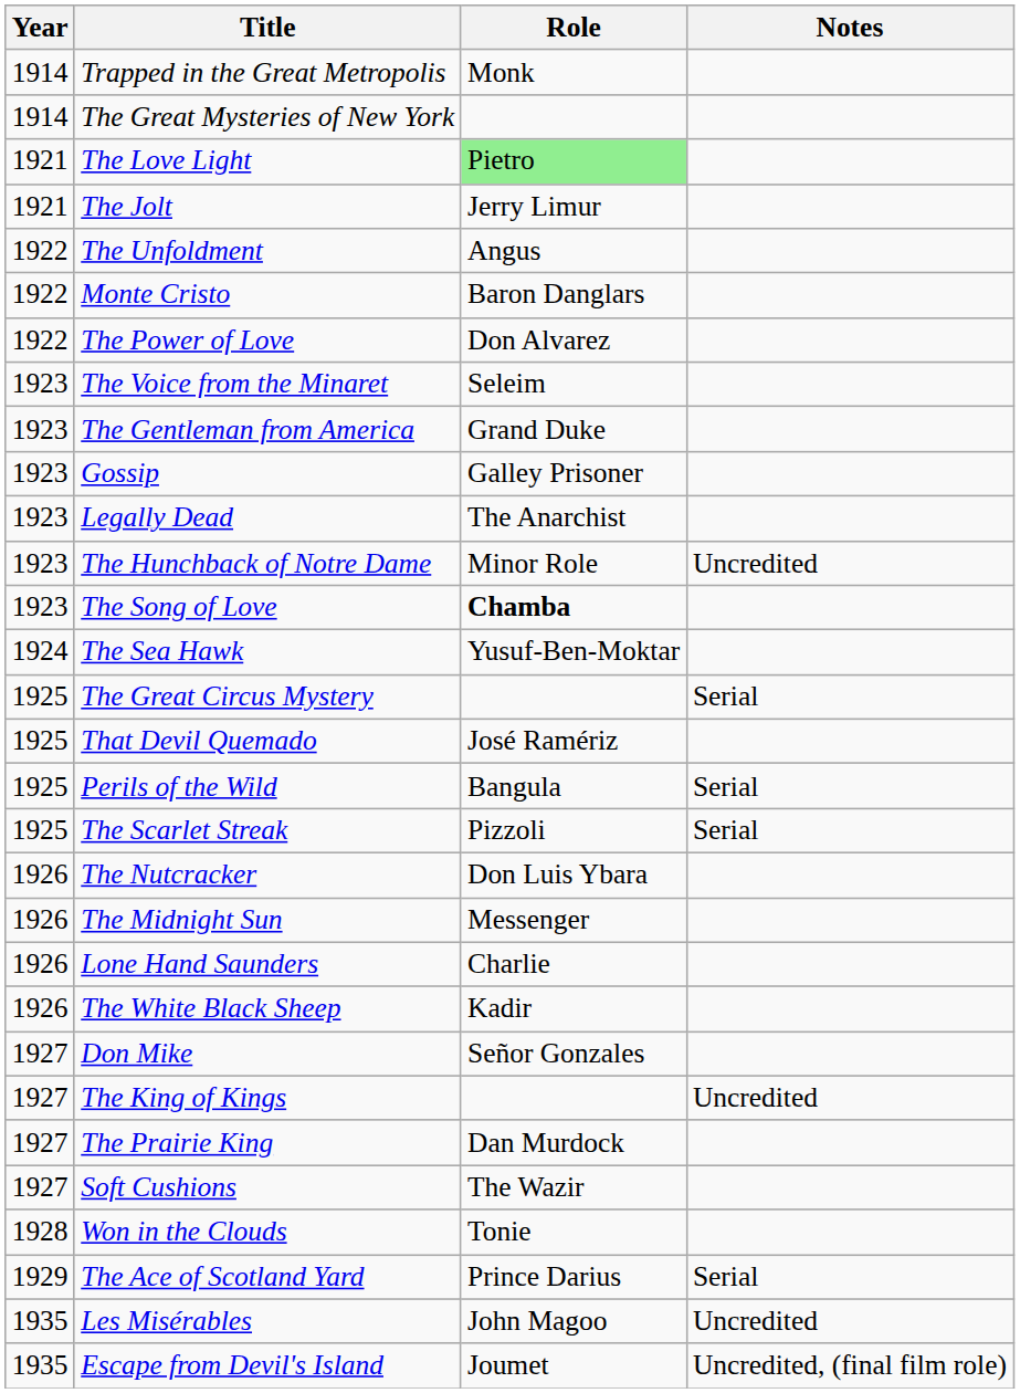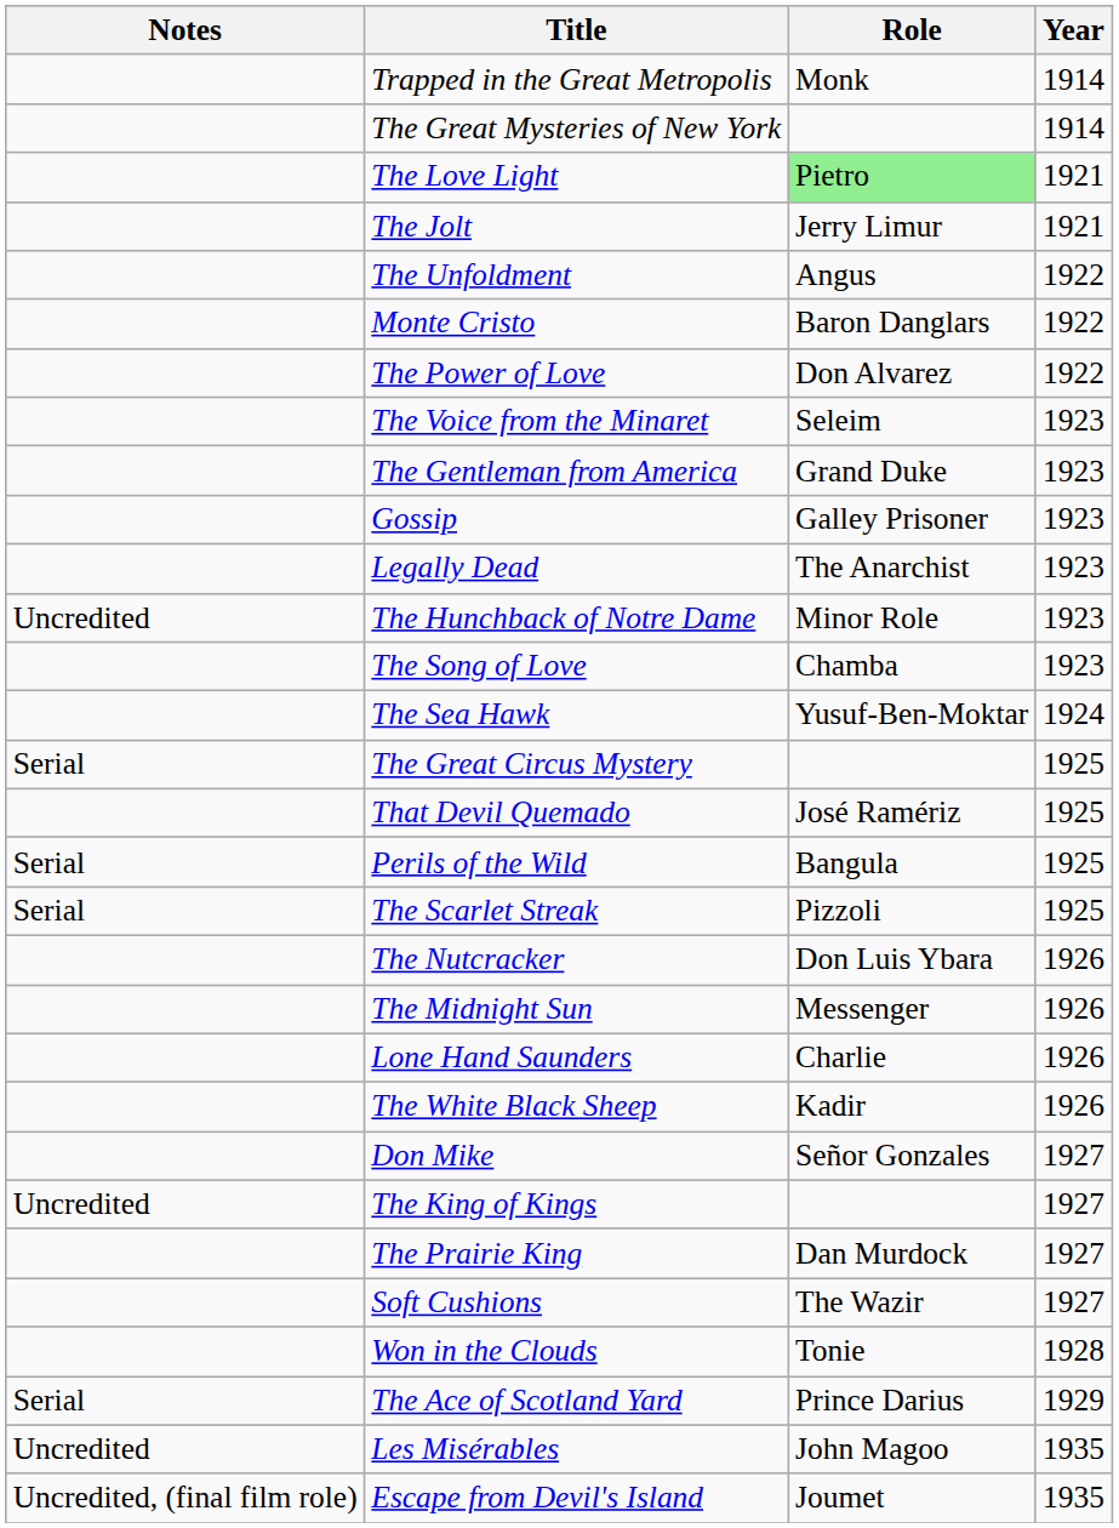 <table class="wikitable">
 <tr>
-<th>Year</th>
+<th>Notes</th>
 <th>Title</th>
 <th>Role</th>
-<th>Notes</th>
+<th>Year</th>
 </tr>
 <tr>
-<td>1914</td>
+<td></td>
 <td><em>Trapped in the Great Metropolis</em></td>
 <td>Monk</td>
-<td></td>
+<td>1914</td>
 </tr>
 <tr>
-<td>1914</td>
+<td></td>
 <td><em>The Great Mysteries of New York</em></td>
 <td></td>
-<td></td>
+<td>1914</td>
 </tr>
 <tr>
-<td>1921</td>
+<td></td>
 <td><em><a href='#'>The Love Light</a></em></td>
 <td style="background: lightgreen;">Pietro</td>
-<td></td>
+<td>1921</td>
 </tr>
 <tr>
-<td>1921</td>
+<td></td>
 <td><em><a href='#'>The Jolt</a></em></td>
 <td>Jerry Limur</td>
-<td></td>
+<td>1921</td>
 </tr>
 <tr>
-<td>1922</td>
+<td></td>
 <td><em><a href='#'>The Unfoldment</a></em></td>
 <td>Angus</td>
-<td></td>
+<td>1922</td>
 </tr>
 <tr>
-<td>1922</td>
+<td></td>
 <td><em><a href='#'>Monte Cristo</a></em></td>
 <td>Baron Danglars</td>
-<td></td>
+<td>1922</td>
 </tr>
 <tr>
-<td>1922</td>
+<td></td>
 <td><em><a href='#'>The Power of Love</a></em></td>
 <td>Don Alvarez</td>
-<td></td>
+<td>1922</td>
 </tr>
 <tr>
-<td>1923</td>
+<td></td>
 <td><em><a href='#'>The Voice from the Minaret</a></em></td>
 <td>Seleim</td>
-<td></td>
+<td>1923</td>
 </tr>
 <tr>
-<td>1923</td>
+<td></td>
 <td><em><a href='#'>The Gentleman from America</a></em></td>
 <td>Grand Duke</td>
-<td></td>
+<td>1923</td>
 </tr>
 <tr>
-<td>1923</td>
+<td></td>
 <td><em><a href='#'>Gossip</a></em></td>
 <td>Galley Prisoner</td>
-<td></td>
+<td>1923</td>
 </tr>
 <tr>
-<td>1923</td>
+<td></td>
 <td><em><a href='#'>Legally Dead</a></em></td>
 <td>The Anarchist</td>
-<td></td>
+<td>1923</td>
 </tr>
 <tr>
-<td>1923</td>
+<td>Uncredited</td>
 <td><em><a href='#'>The Hunchback of Notre Dame</a></em></td>
 <td>Minor Role</td>
-<td>Uncredited</td>
+<td>1923</td>
 </tr>
 <tr>
+<td></td>
+<td><em><a href='#'>The Song of Love</a></em></td>
+<td>Chamba</td>
 <td>1923</td>
-<td><em><a href='#'>The Song of Love</a></em></td>
-<td><strong>Chamba</strong></td>
-<td></td>
 </tr>
 <tr>
-<td>1924</td>
+<td></td>
 <td><em><a href='#'>The Sea Hawk</a></em></td>
 <td>Yusuf-Ben-Moktar</td>
-<td></td>
+<td>1924</td>
 </tr>
 <tr>
-<td>1925</td>
+<td>Serial</td>
 <td><em><a href='#'>The Great Circus Mystery</a></em></td>
 <td></td>
-<td>Serial</td>
+<td>1925</td>
 </tr>
 <tr>
-<td>1925</td>
+<td></td>
 <td><em><a href='#'>That Devil Quemado</a></em></td>
 <td>José Ramériz</td>
-<td></td>
+<td>1925</td>
 </tr>
 <tr>
-<td>1925</td>
+<td>Serial</td>
 <td><em><a href='#'>Perils of the Wild</a></em></td>
 <td>Bangula</td>
-<td>Serial</td>
+<td>1925</td>
 </tr>
 <tr>
-<td>1925</td>
+<td>Serial</td>
 <td><em><a href='#'>The Scarlet Streak</a></em></td>
 <td>Pizzoli</td>
-<td>Serial</td>
+<td>1925</td>
 </tr>
 <tr>
-<td>1926</td>
+<td></td>
 <td><em><a href='#'>The Nutcracker</a></em></td>
 <td>Don Luis Ybara</td>
-<td></td>
+<td>1926</td>
 </tr>
 <tr>
-<td>1926</td>
+<td></td>
 <td><em><a href='#'>The Midnight Sun</a></em></td>
 <td>Messenger</td>
-<td></td>
+<td>1926</td>
 </tr>
 <tr>
-<td>1926</td>
+<td></td>
 <td><em><a href='#'>Lone Hand Saunders</a></em></td>
 <td>Charlie</td>
-<td></td>
+<td>1926</td>
 </tr>
 <tr>
-<td>1926</td>
+<td></td>
 <td><em><a href='#'>The White Black Sheep</a></em></td>
 <td>Kadir</td>
-<td></td>
+<td>1926</td>
 </tr>
 <tr>
-<td>1927</td>
+<td></td>
 <td><em><a href='#'>Don Mike</a></em></td>
 <td>Señor Gonzales</td>
-<td></td>
+<td>1927</td>
 </tr>
 <tr>
-<td>1927</td>
+<td>Uncredited</td>
 <td><em><a href='#'>The King of Kings</a></em></td>
 <td></td>
-<td>Uncredited</td>
+<td>1927</td>
 </tr>
 <tr>
-<td>1927</td>
+<td></td>
 <td><em><a href='#'>The Prairie King</a></em></td>
 <td>Dan Murdock</td>
-<td></td>
+<td>1927</td>
 </tr>
 <tr>
-<td>1927</td>
+<td></td>
 <td><em><a href='#'>Soft Cushions</a></em></td>
 <td>The Wazir</td>
-<td></td>
+<td>1927</td>
 </tr>
 <tr>
-<td>1928</td>
+<td></td>
 <td><em><a href='#'>Won in the Clouds</a></em></td>
 <td>Tonie</td>
-<td></td>
+<td>1928</td>
 </tr>
 <tr>
-<td>1929</td>
+<td>Serial</td>
 <td><em><a href='#'>The Ace of Scotland Yard</a></em></td>
 <td>Prince Darius</td>
-<td>Serial</td>
+<td>1929</td>
 </tr>
 <tr>
-<td>1935</td>
+<td>Uncredited</td>
 <td><em><a href='#'>Les Misérables</a></em></td>
 <td>John Magoo</td>
-<td>Uncredited</td>
+<td>1935</td>
 </tr>
 <tr>
-<td>1935</td>
+<td>Uncredited, (final film role)</td>
 <td><em><a href='#'>Escape from Devil's Island</a></em></td>
 <td>Joumet</td>
-<td>Uncredited, (final film role)</td>
+<td>1935</td>
 </tr>
 </table>
